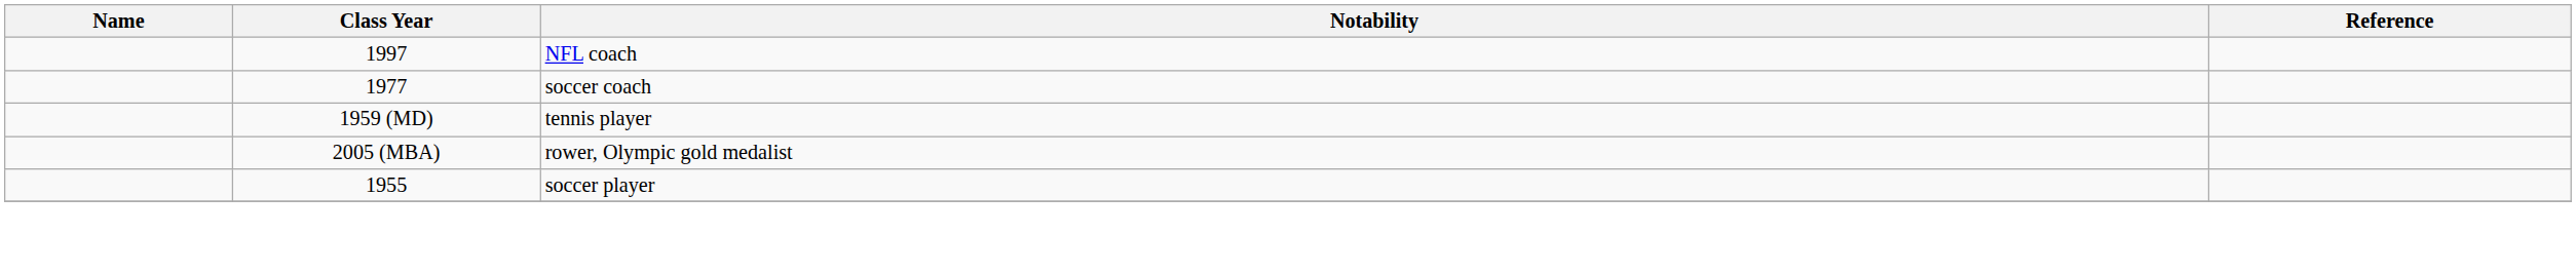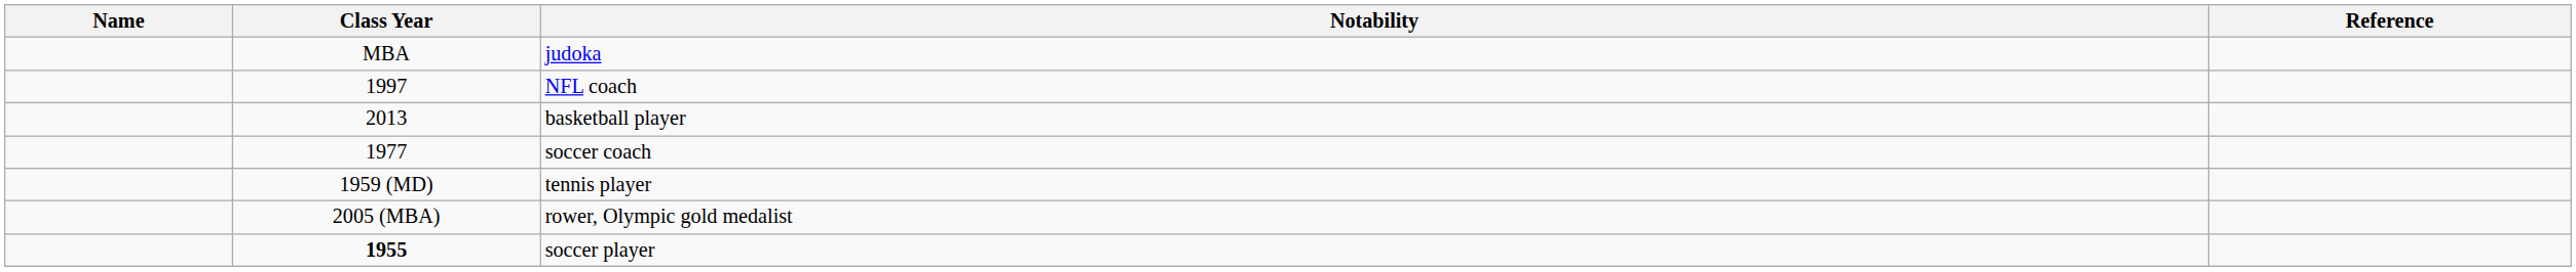 <table class="wikitable sortable" style="width:100%">
 <tr>
 <th style="width:*;">Name</th>
 <th style="width:12%;">Class Year</th>
 <th style="width:65%;" class="unsortable">Notability</th>
 <th style="width:*;" class="unsortable">Reference</th>
 </tr>
 <tr>
 <td></td>
+<td style="text-align:center;">MBA</td>
+<td><a href='#'>judoka</a></td>
+<td style="text-align:center;"></td>
+</tr>
+<tr>
+<td></td>
 <td style="text-align:center;">1997</td>
 <td><a href='#'>NFL</a> coach</td>
+<td style="text-align:center;"></td>
+</tr>
+<tr>
+<td></td>
+<td style="text-align:center;">2013</td>
+<td>basketball player</td>
 <td style="text-align:center;"></td>
 </tr>
 <tr>
 <td></td>
 <td style="text-align:center;">1977</td>
 <td>soccer coach</td>
 <td style="text-align:center;"></td>
 </tr>
 <tr>
 <td></td>
 <td style="text-align:center;">1959 (MD)</td>
 <td>tennis player</td>
 <td style="text-align:center;"></td>
 </tr>
 <tr>
 <td></td>
 <td style="text-align:center;">2005 (MBA)</td>
 <td>rower, Olympic gold medalist</td>
 <td style="text-align:center;"></td>
 </tr>
 <tr>
 <td></td>
-<td style="text-align:center;">1955</td>
+<td style="text-align:center;"><strong>1955</strong></td>
 <td>soccer player</td>
 <td style="text-align:center;"></td>
 </tr>
 <tr>
 </tr>
 </table>
